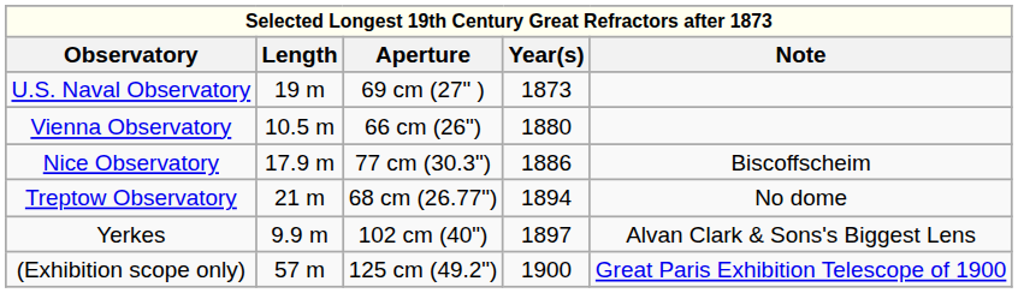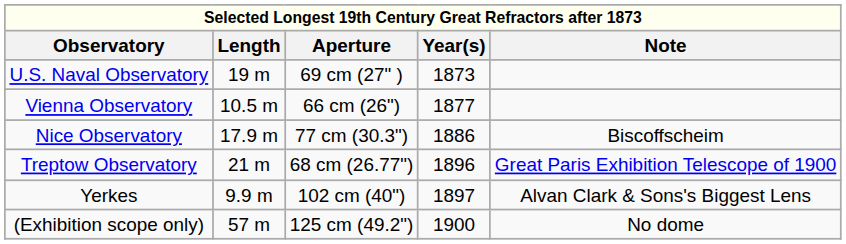 <table class=wikitable style="text-align:center; font-size:11px">
 <tr bgcolor="fffffff" style="font-size: smaller;">
 <td colspan="8" style="text-align:center;"><strong>Selected Longest 19th Century Great Refractors after 1873</strong></td>
 </tr>
 <tr>
 <th>Observatory</th>
 <th>Length</th>
 <th>Aperture</th>
 <th>Year(s)</th>
 <th>Note</th>
 </tr>
 <tr>
 <td><a href='#'>U.S. Naval Observatory</a></td>
 <td>19 m</td>
 <td>69 cm (27" )</td>
 <td>1873</td>
 </tr>
 <tr>
 <td><a href='#'>Vienna Observatory</a></td>
 <td>10.5 m</td>
 <td>66 cm (26")</td>
-<td>1880</td>
+<td>1877</td>
 <td></td>
 </tr>
 <tr>
 <td><a href='#'>Nice Observatory</a></td>
 <td>17.9 m</td>
 <td>77 cm (30.3")</td>
 <td>1886</td>
 <td>Biscoffscheim</td>
 </tr>
 <tr>
 <td><a href='#'>Treptow Observatory</a></td>
 <td>21 m</td>
 <td>68 cm (26.77")</td>
-<td>1894</td>
-<td>No dome</td>
+<td>1896</td>
+<td><a href='#'>Great Paris Exhibition Telescope of 1900</a></td>
 </tr>
 <tr>
 <td>Yerkes</td>
 <td>9.9 m</td>
 <td>102 cm (40")</td>
 <td>1897</td>
 <td>Alvan Clark & Sons's Biggest Lens</td>
 </tr>
 <tr>
 <td>(Exhibition scope only)</td>
 <td>57 m</td>
 <td>125 cm (49.2")</td>
 <td>1900</td>
-<td><a href='#'>Great Paris Exhibition Telescope of 1900</a></td>
+<td>No dome</td>
 </tr>
 </table>
